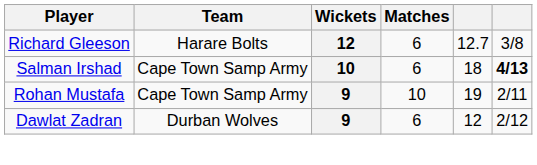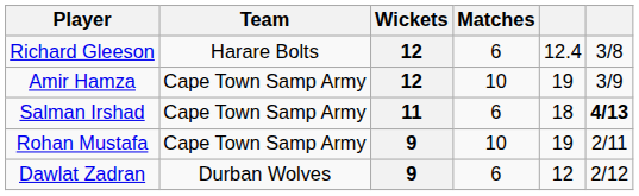 <table class="wikitable sortable"  style="text-align: center;">
 <tr>
 <th class="unsortable">Player</th>
 <th>Team</th>
 <th>Wickets</th>
 <th>Matches</th>
 <th></th>
 <th></th>
 </tr>
 <tr>
 <td><a href='#'>Richard Gleeson</a></td>
 <td>Harare Bolts</td>
 <th>12</th>
 <td>6</td>
-<td>12.7</td>
+<td>12.4</td>
 <td>3/8</td>
+</tr>
+<tr>
+<td><a href='#'>Amir Hamza</a></td>
+<td>Cape Town Samp Army</td>
+<th>12</th>
+<td>10</td>
+<td>19</td>
+<td>3/9</td>
 </tr>
 <tr>
 <td><a href='#'>Salman Irshad</a></td>
 <td>Cape Town Samp Army</td>
-<th>10</th>
+<th>11</th>
 <td>6</td>
 <td>18</td>
 <td><strong>4/13</strong></td>
 </tr>
 <tr>
 <td><a href='#'>Rohan Mustafa</a></td>
 <td>Cape Town Samp Army</td>
 <th>9</th>
 <td>10</td>
 <td>19</td>
 <td>2/11</td>
 </tr>
 <tr>
 <td><a href='#'>Dawlat Zadran</a></td>
 <td>Durban Wolves</td>
 <th>9</th>
 <td>6</td>
 <td>12</td>
 <td>2/12</td>
 </tr>
 </table>
